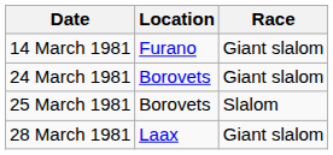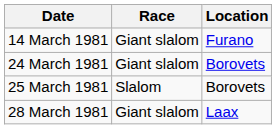 <table class="wikitable">
 <tr>
 <th>Date</th>
+<th>Race</th>
 <th>Location</th>
-<th>Race</th>
 </tr>
 <tr>
 <td>14 March 1981</td>
+<td>Giant slalom</td>
 <td> <a href='#'>Furano</a></td>
-<td>Giant slalom</td>
 </tr>
 <tr>
 <td>24 March 1981</td>
+<td>Giant slalom</td>
 <td> <a href='#'>Borovets</a></td>
-<td>Giant slalom</td>
 </tr>
 <tr>
 <td>25 March 1981</td>
+<td>Slalom</td>
 <td> Borovets</td>
-<td>Slalom</td>
 </tr>
 <tr>
 <td>28 March 1981</td>
+<td>Giant slalom</td>
 <td> <a href='#'>Laax</a></td>
-<td>Giant slalom</td>
 </tr>
 </table>
